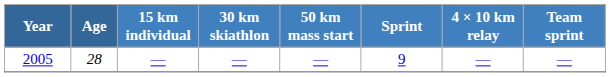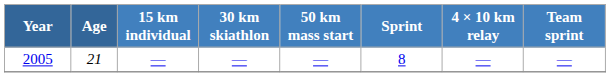 <table class="wikitable" style="font-size:95%; text-align:center; border:grey solid 1px; border-collapse:collapse; background:#ffffff;">
 <tr>
 <th style="background-color:#369; color:white; width:60px;"> Year </th>
 <th style="background-color:#369; color:white; width:40px;"> Age </th>
 <th style="background-color:#4180be; color:white; width:75px;"> 15 km <br> individual </th>
 <th style="background-color:#4180be; color:white; width:75px;"> 30 km <br> skiathlon </th>
 <th style="background-color:#4180be; color:white; width:75px;"> 50 km <br> mass start </th>
 <th style="background-color:#4180be; color:white; width:75px;"> Sprint </th>
 <th style="background-color:#4180be; color:white; width:75px;"> 4 × 10 km <br> relay </th>
 <th style="background-color:#4180be; color:white; width:75px;"> Team <br> sprint </th>
 </tr>
 <tr>
 <td><a href='#'>2005</a></td>
-<td><em>28</em></td>
+<td><em>21</em></td>
 <td><a href='#'>—</a></td>
 <td><a href='#'>—</a></td>
 <td><a href='#'>—</a></td>
-<td><a href='#'>9</a></td>
+<td><a href='#'>8</a></td>
 <td><a href='#'>—</a></td>
 <td><a href='#'>—</a></td>
 </tr>
 <tr>
 </tr>
 </table>
